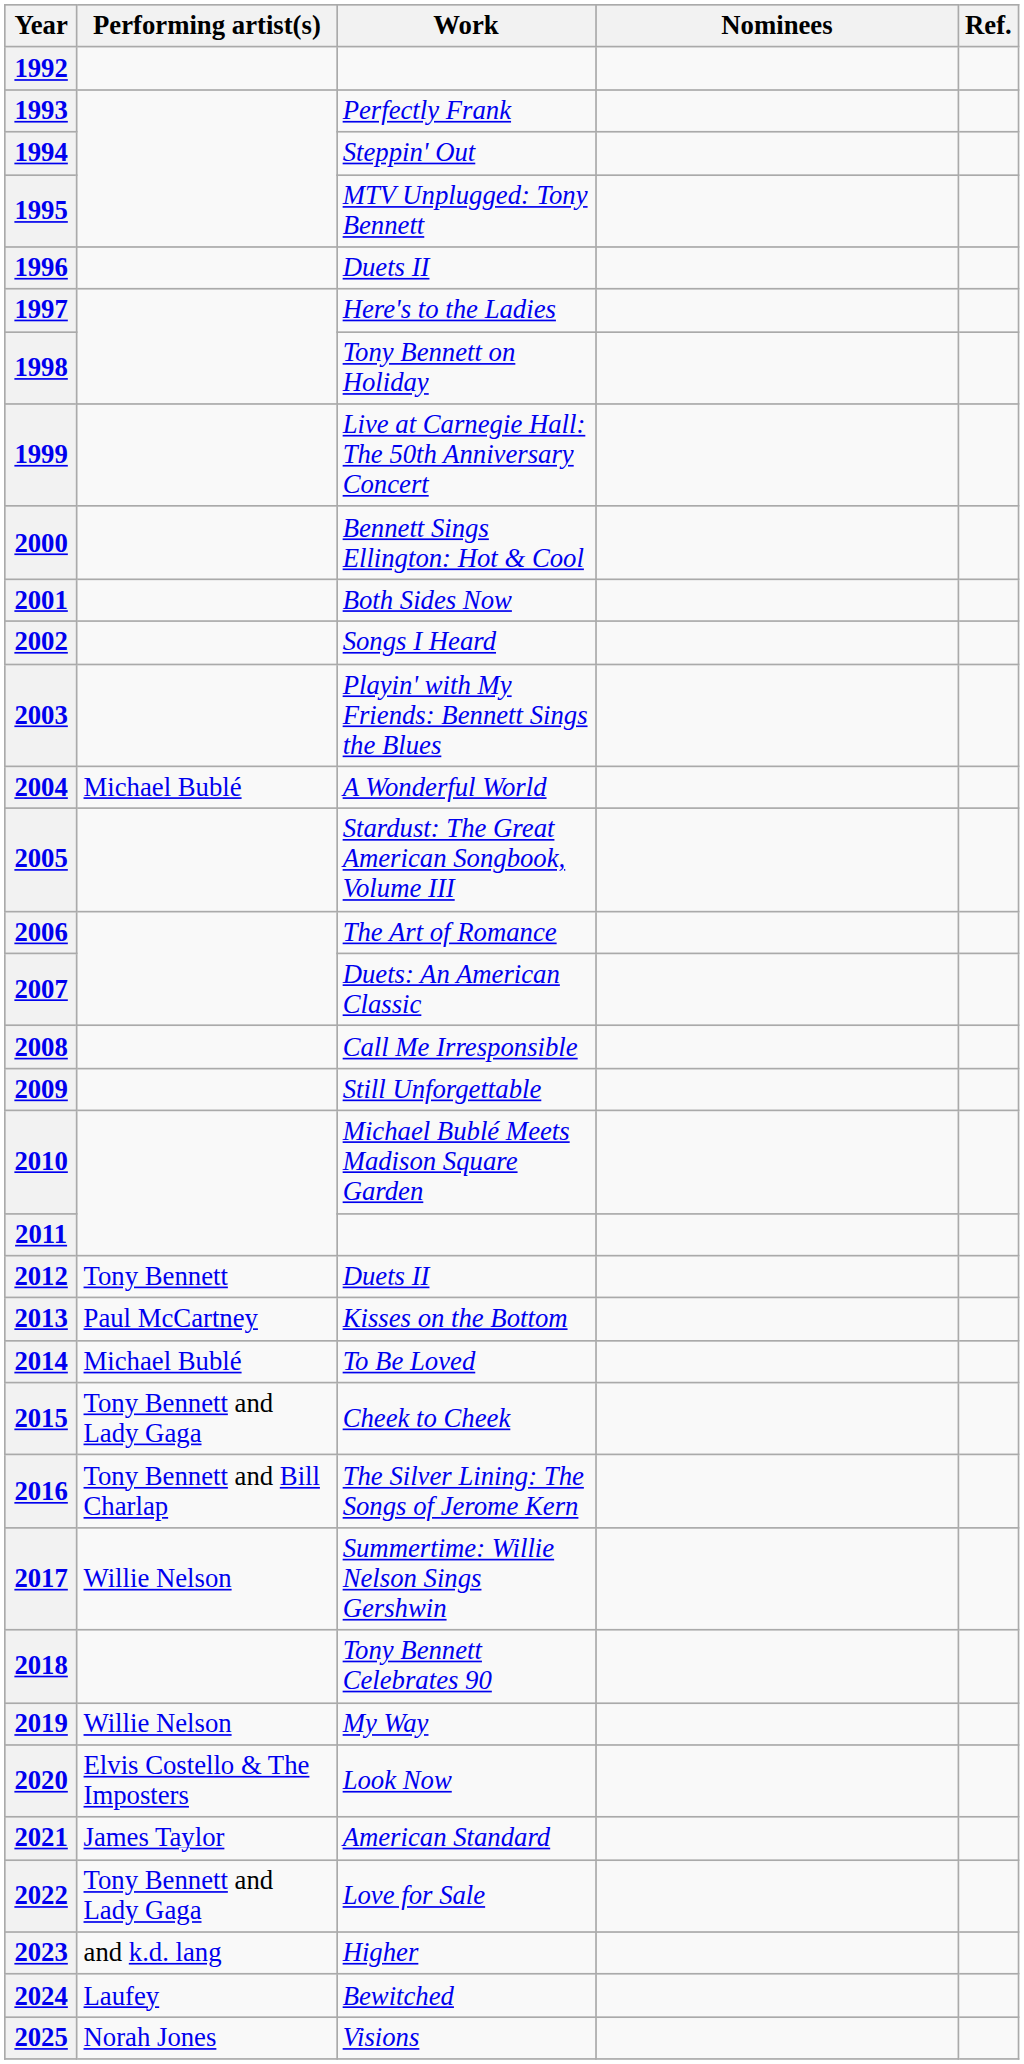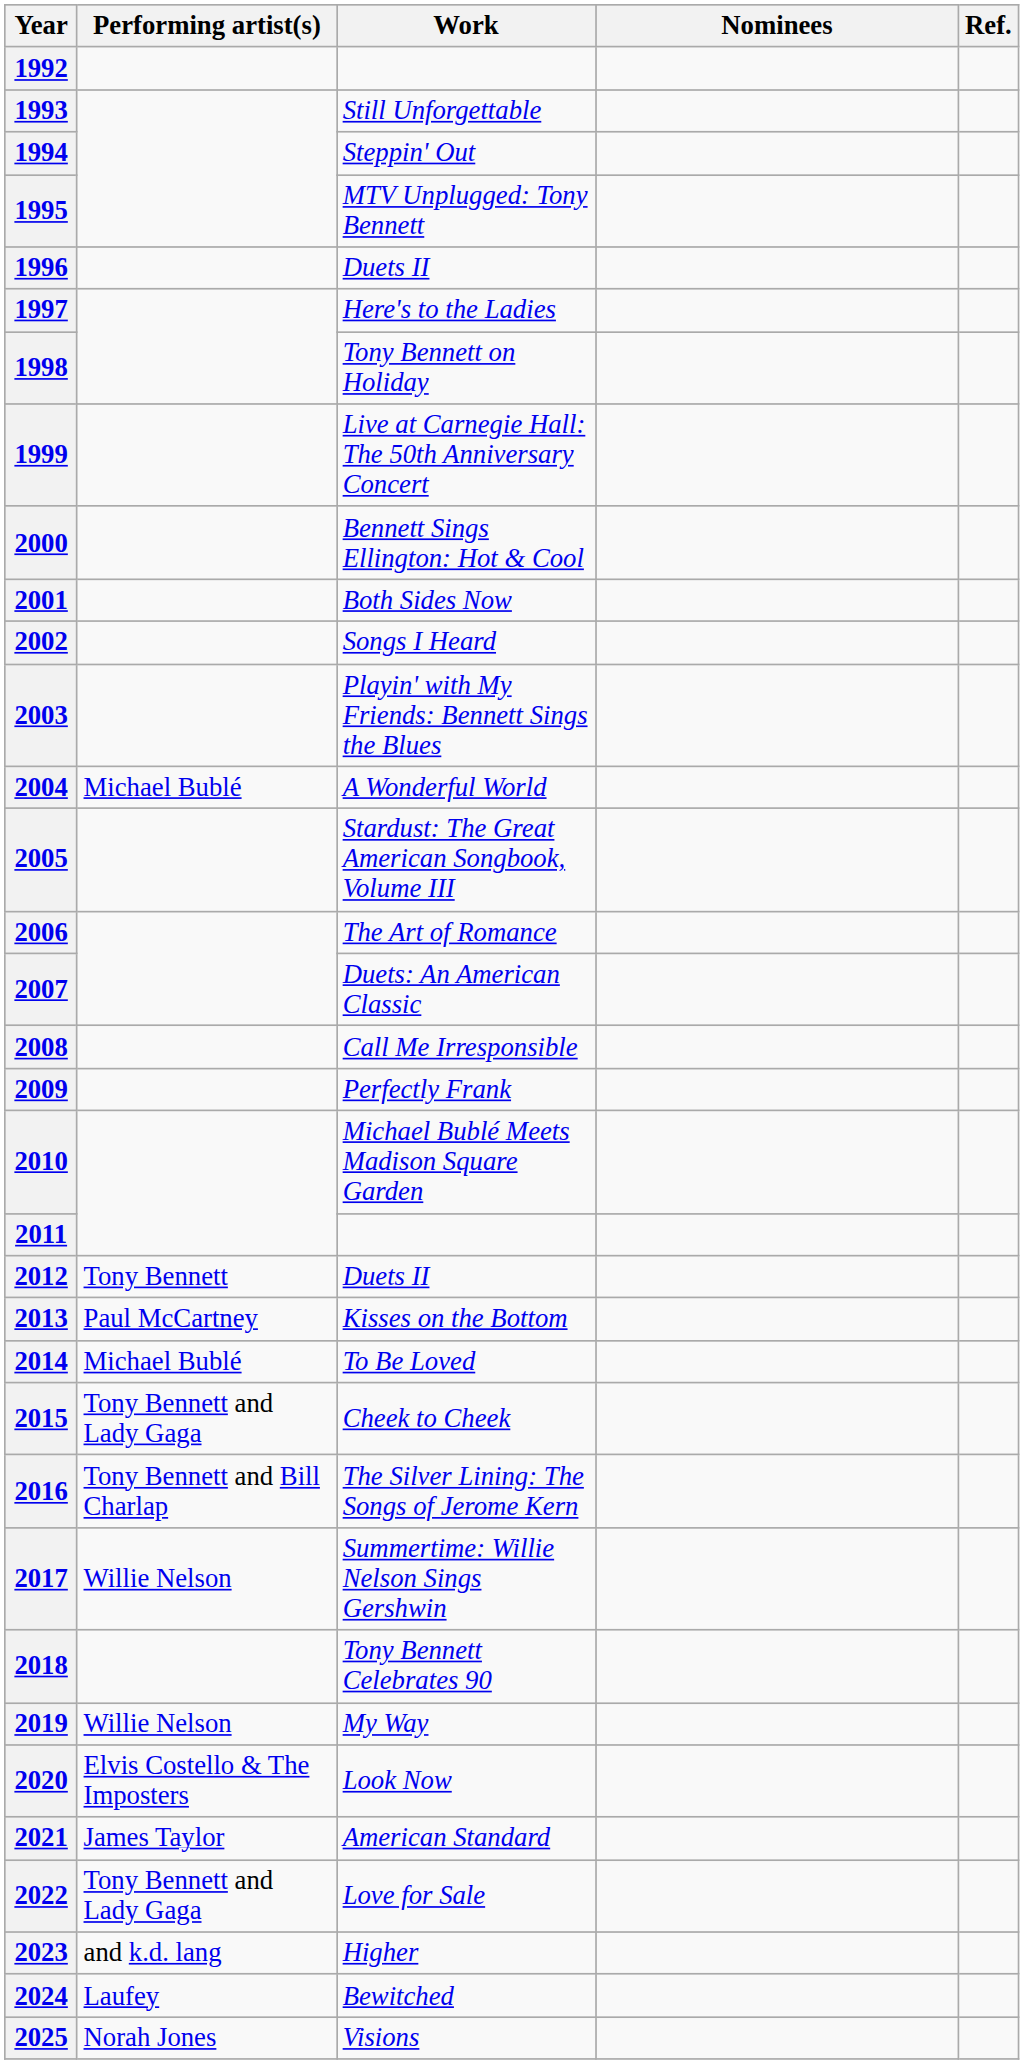 <table class="wikitable">
 <tr>
 <th width="7%">Year</th>
 <th width="25%">Performing artist(s)</th>
 <th width="25%">Work</th>
 <th width="35%" class=unsortable>Nominees</th>
 <th width="5%" class=unsortable>Ref.</th>
 </tr>
 <tr>
 <th scope="row" style="text-align:center;"><a href='#'>1992</a></th>
 <td></td>
 <td></td>
 <td></td>
 <td style="text-align:center;"><br></td>
 </tr>
 <tr>
 <th scope="row" style="text-align:center;"><a href='#'>1993</a></th>
 <td rowspan="3"></td>
-<td><em><a href='#'>Perfectly Frank</a></em></td>
+<td><em><a href='#'>Still Unforgettable</a></em></td>
 <td></td>
 <td style="text-align:center;"></td>
 </tr>
 <tr>
 <th scope="row" style="text-align:center;"><a href='#'>1994</a></th>
 <td><em><a href='#'>Steppin' Out</a></em></td>
 <td></td>
 <td style="text-align:center;"></td>
 </tr>
 <tr>
 <th scope="row" style="text-align:center;"><a href='#'>1995</a></th>
 <td><em><a href='#'>MTV Unplugged: Tony Bennett</a></em></td>
 <td></td>
 <td style="text-align:center;"></td>
 </tr>
 <tr>
 <th scope="row" style="text-align:center;"><a href='#'>1996</a></th>
 <td></td>
 <td><em><a href='#'>Duets II</a></em></td>
 <td></td>
 <td style="text-align:center;"></td>
 </tr>
 <tr>
 <th scope="row" style="text-align:center;"><a href='#'>1997</a></th>
 <td rowspan="2"></td>
 <td><em><a href='#'>Here's to the Ladies</a></em></td>
 <td></td>
 <td style="text-align:center;"></td>
 </tr>
 <tr>
 <th scope="row" style="text-align:center;"><a href='#'>1998</a></th>
 <td><em><a href='#'>Tony Bennett on Holiday</a></em></td>
 <td></td>
 <td style="text-align:center;"></td>
 </tr>
 <tr>
 <th scope="row" style="text-align:center;"><a href='#'>1999</a></th>
 <td></td>
 <td><em><a href='#'>Live at Carnegie Hall: The 50th Anniversary Concert</a></em></td>
 <td></td>
 <td style="text-align:center;"></td>
 </tr>
 <tr>
 <th scope="row" style="text-align:center;"><a href='#'>2000</a></th>
 <td></td>
 <td><em><a href='#'>Bennett Sings Ellington: Hot & Cool</a></em></td>
 <td></td>
 <td style="text-align:center;"></td>
 </tr>
 <tr>
 <th scope="row" style="text-align:center;"><a href='#'>2001</a></th>
 <td></td>
 <td><em><a href='#'>Both Sides Now</a></em></td>
 <td></td>
 <td style="text-align:center;"></td>
 </tr>
 <tr>
 <th scope="row" style="text-align:center;"><a href='#'>2002</a></th>
 <td></td>
 <td><em><a href='#'>Songs I Heard</a></em></td>
 <td></td>
 <td style="text-align:center;"></td>
 </tr>
 <tr>
 <th scope="row" style="text-align:center;"><a href='#'>2003</a></th>
 <td></td>
 <td><em><a href='#'>Playin' with My Friends: Bennett Sings the Blues</a></em></td>
 <td></td>
 <td style="text-align:center;"></td>
 </tr>
 <tr>
 <th scope="row" style="text-align:center;"><a href='#'>2004</a></th>
 <td><a href='#'>Michael Bublé</a></td>
 <td><em><a href='#'>A Wonderful World</a></em></td>
 <td></td>
 <td style="text-align:center;"></td>
 </tr>
 <tr>
 <th scope="row" style="text-align:center;"><a href='#'>2005</a></th>
 <td></td>
 <td><em><a href='#'>Stardust: The Great American Songbook, Volume III</a></em></td>
 <td></td>
 <td style="text-align:center;"></td>
 </tr>
 <tr>
 <th scope="row" style="text-align:center;"><a href='#'>2006</a></th>
 <td rowspan="2"></td>
 <td><em><a href='#'>The Art of Romance</a></em></td>
 <td></td>
 <td style="text-align:center;"></td>
 </tr>
 <tr>
 <th scope="row" style="text-align:center;"><a href='#'>2007</a></th>
 <td><em><a href='#'>Duets: An American Classic</a></em></td>
 <td></td>
 <td style="text-align:center;"></td>
 </tr>
 <tr>
 <th scope="row" style="text-align:center;"><a href='#'>2008</a></th>
 <td></td>
 <td><em><a href='#'>Call Me Irresponsible</a></em></td>
 <td></td>
 <td style="text-align:center;"></td>
 </tr>
 <tr>
 <th scope="row" style="text-align:center;"><a href='#'>2009</a></th>
 <td></td>
-<td><em><a href='#'>Still Unforgettable</a></em></td>
+<td><em><a href='#'>Perfectly Frank</a></em></td>
 <td></td>
 <td style="text-align:center;"></td>
 </tr>
 <tr>
 <th scope="row" style="text-align:center;"><a href='#'>2010</a></th>
 <td rowspan="2"></td>
 <td><em><a href='#'>Michael Bublé Meets Madison Square Garden</a></em></td>
 <td></td>
 <td style="text-align:center;"></td>
 </tr>
 <tr>
 <th scope="row" style="text-align:center;"><a href='#'>2011</a></th>
 <td></td>
 <td></td>
 <td style="text-align:center;"></td>
 </tr>
 <tr>
 <th scope="row" style="text-align:center;"><a href='#'>2012</a></th>
 <td><a href='#'>Tony Bennett</a></td>
 <td><em><a href='#'>Duets II</a></em></td>
 <td></td>
 <td style="text-align:center;"></td>
 </tr>
 <tr>
 <th scope="row" style="text-align:center;"><a href='#'>2013</a></th>
 <td><a href='#'>Paul McCartney</a></td>
 <td><em><a href='#'>Kisses on the Bottom</a></em></td>
 <td></td>
 <td style="text-align:center;"></td>
 </tr>
 <tr>
 <th scope="row" style="text-align:center;"><a href='#'>2014</a></th>
 <td><a href='#'>Michael Bublé</a></td>
 <td><em><a href='#'>To Be Loved</a></em></td>
 <td></td>
 <td></td>
 </tr>
 <tr>
 <th scope="row" style="text-align:center;"><a href='#'>2015</a></th>
 <td><a href='#'>Tony Bennett</a> and <a href='#'>Lady Gaga</a></td>
 <td><em><a href='#'>Cheek to Cheek</a></em></td>
 <td></td>
 <td style="text-align:center;"></td>
 </tr>
 <tr>
 <th scope="row" style="text-align:center;"><a href='#'>2016</a></th>
 <td><a href='#'>Tony Bennett</a> and <a href='#'>Bill Charlap</a></td>
 <td><em><a href='#'>The Silver Lining: The Songs of Jerome Kern</a></em></td>
 <td></td>
 <td style="text-align:center;"></td>
 </tr>
 <tr>
 <th scope="row" style="text-align:center;"><a href='#'>2017</a></th>
 <td><a href='#'>Willie Nelson</a></td>
 <td><em><a href='#'>Summertime: Willie Nelson Sings Gershwin</a></em></td>
 <td></td>
 <td style="text-align:center;"></td>
 </tr>
 <tr>
 <th scope="row" style="text-align:center;"><a href='#'>2018</a></th>
 <td></td>
 <td><em><a href='#'>Tony Bennett Celebrates 90</a></em></td>
 <td></td>
 <td style="text-align:center;"></td>
 </tr>
 <tr>
 <th scope="row" style="text-align:center;"><a href='#'>2019</a></th>
 <td><a href='#'>Willie Nelson</a></td>
 <td><em><a href='#'>My Way</a></em></td>
 <td></td>
 <td style="text-align:center;"></td>
 </tr>
 <tr>
 <th scope="row" style="text-align:center;"><a href='#'>2020</a></th>
 <td><a href='#'>Elvis Costello & The Imposters</a></td>
 <td><em><a href='#'>Look Now</a></em></td>
 <td></td>
 <td style="text-align:center;"></td>
 </tr>
 <tr>
 <th scope="row" style="text-align:center;"><a href='#'>2021</a></th>
 <td><a href='#'>James Taylor</a></td>
 <td><em><a href='#'>American Standard</a></em></td>
 <td></td>
 <td style="text-align:center;"></td>
 </tr>
 <tr>
 <th scope="row" style="text-align:center;"><a href='#'>2022</a></th>
 <td><a href='#'>Tony Bennett</a> and <a href='#'>Lady Gaga</a></td>
 <td><em><a href='#'>Love for Sale</a></em></td>
 <td></td>
 <td style="text-align:center;"></td>
 </tr>
 <tr>
 <th scope="row" style="text-align:center;"><a href='#'>2023</a></th>
 <td> and <a href='#'>k.d. lang</a></td>
 <td><em><a href='#'>Higher</a></em></td>
 <td></td>
 <td style="text-align:center;"></td>
 </tr>
 <tr>
 <th scope="row" style="text-align:center;"><a href='#'>2024</a></th>
 <td><a href='#'>Laufey</a></td>
 <td><em><a href='#'>Bewitched</a></em></td>
 <td></td>
 <td style="text-align:center;"></td>
 </tr>
 <tr>
 <th scope="row" style="text-align:center;"><a href='#'>2025</a></th>
 <td><a href='#'>Norah Jones</a></td>
 <td><em><a href='#'>Visions</a></em></td>
 <td></td>
 <td style="text-align:center;"></td>
 </tr>
 </table>
